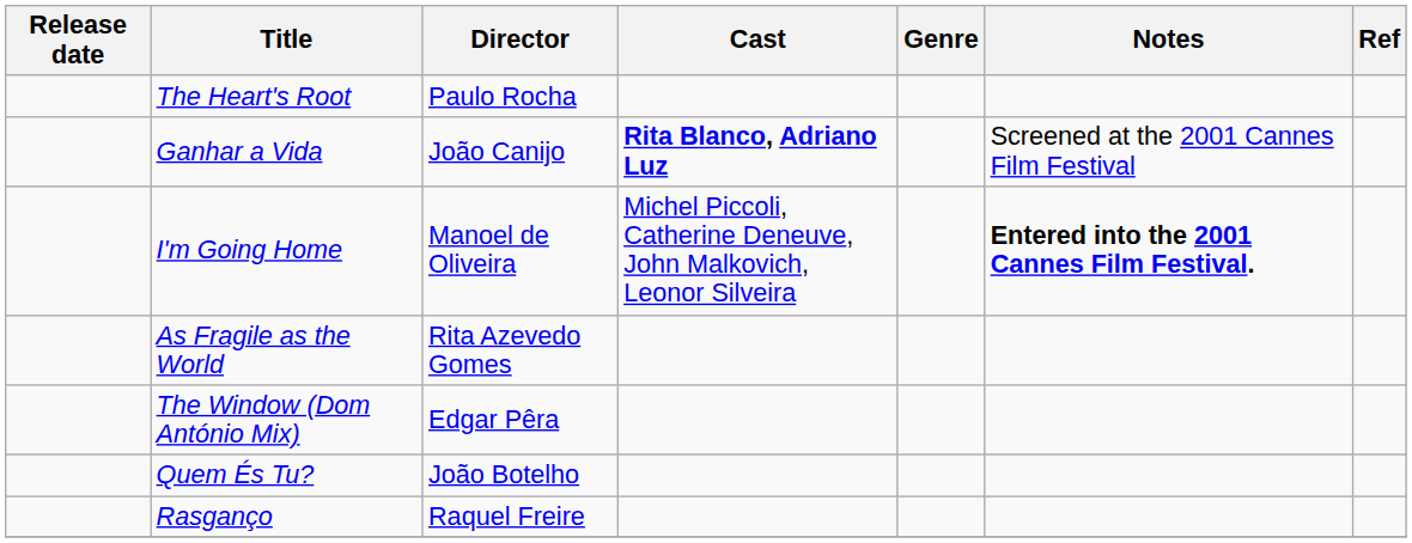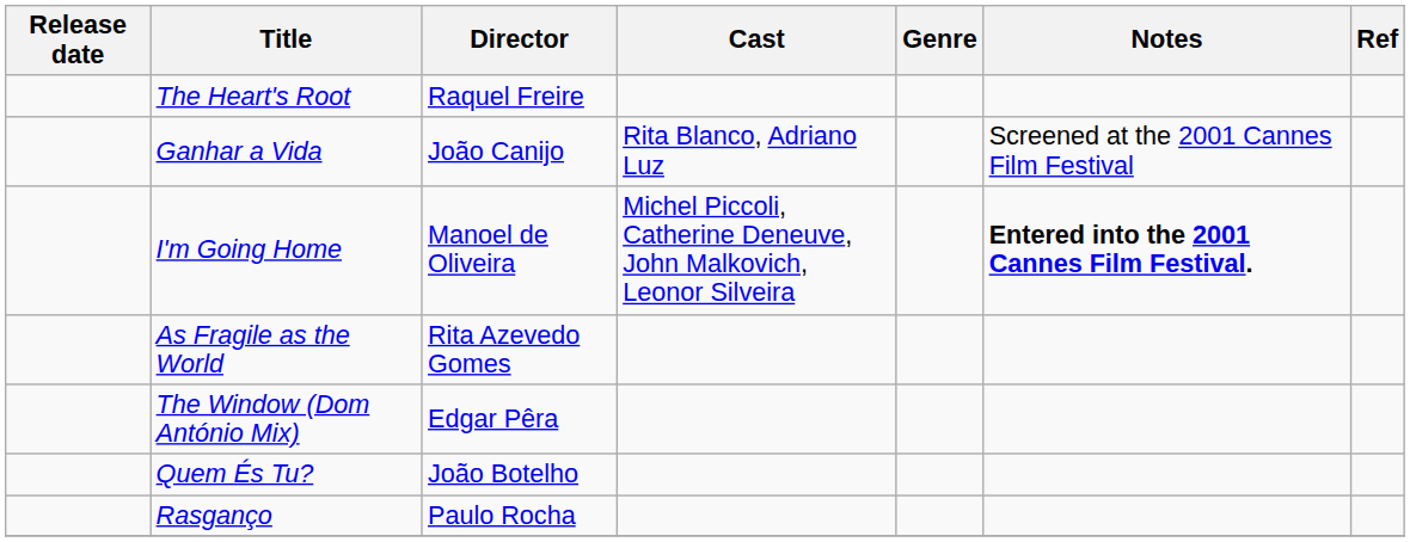 <table class="wikitable sortable">
 <tr>
 <th>Release date</th>
 <th>Title</th>
 <th>Director</th>
 <th style="width:20%;">Cast</th>
 <th>Genre</th>
 <th>Notes</th>
 <th>Ref</th>
 </tr>
 <tr>
 <td></td>
 <td><em><a href='#'>The Heart's Root</a></em></td>
-<td><a href='#'>Paulo Rocha</a></td>
+<td><a href='#'>Raquel Freire</a></td>
 <td></td>
 <td></td>
 <td></td>
 <td></td>
 </tr>
 <tr>
 <td></td>
 <td><em><a href='#'>Ganhar a Vida</a></em></td>
 <td><a href='#'>João Canijo</a></td>
-<td><strong><a href='#'>Rita Blanco</a>, <a href='#'>Adriano Luz</a></strong></td>
+<td><a href='#'>Rita Blanco</a>, <a href='#'>Adriano Luz</a></td>
 <td></td>
 <td>Screened at the <a href='#'>2001 Cannes Film Festival</a></td>
 <td></td>
 </tr>
 <tr>
 <td></td>
 <td><em><a href='#'>I'm Going Home</a></em></td>
 <td><a href='#'>Manoel de Oliveira</a></td>
 <td><a href='#'>Michel Piccoli</a>, <a href='#'>Catherine Deneuve</a>, <a href='#'>John Malkovich</a>, <a href='#'>Leonor Silveira</a></td>
 <td></td>
 <td><strong>Entered into the <a href='#'>2001 Cannes Film Festival</a>.</strong></td>
 <td></td>
 </tr>
 <tr>
 <td></td>
 <td><em><a href='#'>As Fragile as the World</a></em></td>
 <td><a href='#'>Rita Azevedo Gomes</a></td>
 <td></td>
 <td></td>
 <td></td>
 <td></td>
 </tr>
 <tr>
 <td></td>
 <td><em><a href='#'>The Window (Dom António Mix)</a></em></td>
 <td><a href='#'>Edgar Pêra</a></td>
 <td></td>
 <td></td>
 <td></td>
 <td></td>
 </tr>
 <tr>
 <td></td>
 <td><em><a href='#'>Quem És Tu?</a></em></td>
 <td><a href='#'>João Botelho</a></td>
 <td></td>
 <td></td>
 <td></td>
 <td></td>
 </tr>
 <tr>
 <td></td>
 <td><em><a href='#'>Rasganço</a></em></td>
-<td><a href='#'>Raquel Freire</a></td>
+<td><a href='#'>Paulo Rocha</a></td>
 <td></td>
 <td></td>
 <td></td>
 <td></td>
 </tr>
 <tr>
 </tr>
 </table>
